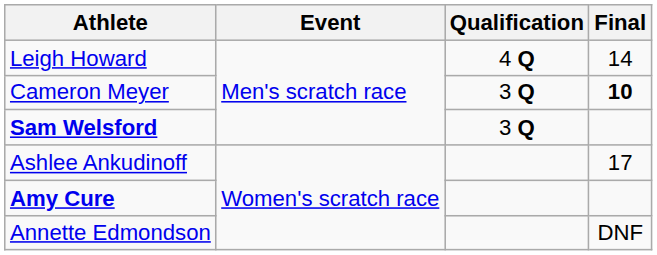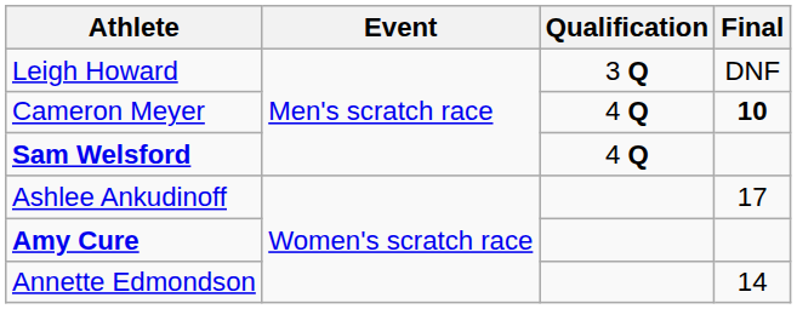 <table class=wikitable style=font-size:90%;text-align:center>
 <tr>
 <th>Athlete</th>
 <th>Event</th>
 <th>Qualification</th>
 <th>Final</th>
 </tr>
 <tr>
 <td align=left><a href='#'>Leigh Howard</a></td>
 <td align=left rowspan=3><a href='#'>Men's scratch race</a></td>
-<td>4 <strong>Q</strong></td>
-<td>14</td>
+<td>3 <strong>Q</strong></td>
+<td>DNF</td>
 </tr>
 <tr>
 <td align=left><a href='#'>Cameron Meyer</a></td>
-<td>3 <strong>Q</strong></td>
+<td>4 <strong>Q</strong></td>
 <td><strong>10</strong></td>
 </tr>
 <tr>
 <td align=left><strong><a href='#'>Sam Welsford</a></strong></td>
-<td>3 <strong>Q</strong></td>
+<td>4 <strong>Q</strong></td>
 <td></td>
 </tr>
 <tr>
 <td align=left><a href='#'>Ashlee Ankudinoff</a></td>
 <td align=left rowspan=3><a href='#'>Women's scratch race</a></td>
 <td></td>
 <td>17</td>
 </tr>
 <tr>
 <td align=left><strong><a href='#'>Amy Cure</a></strong></td>
 <td></td>
 <td></td>
 </tr>
 <tr>
 <td align=left><a href='#'>Annette Edmondson</a></td>
 <td></td>
-<td>DNF</td>
+<td>14</td>
 </tr>
 </table>
